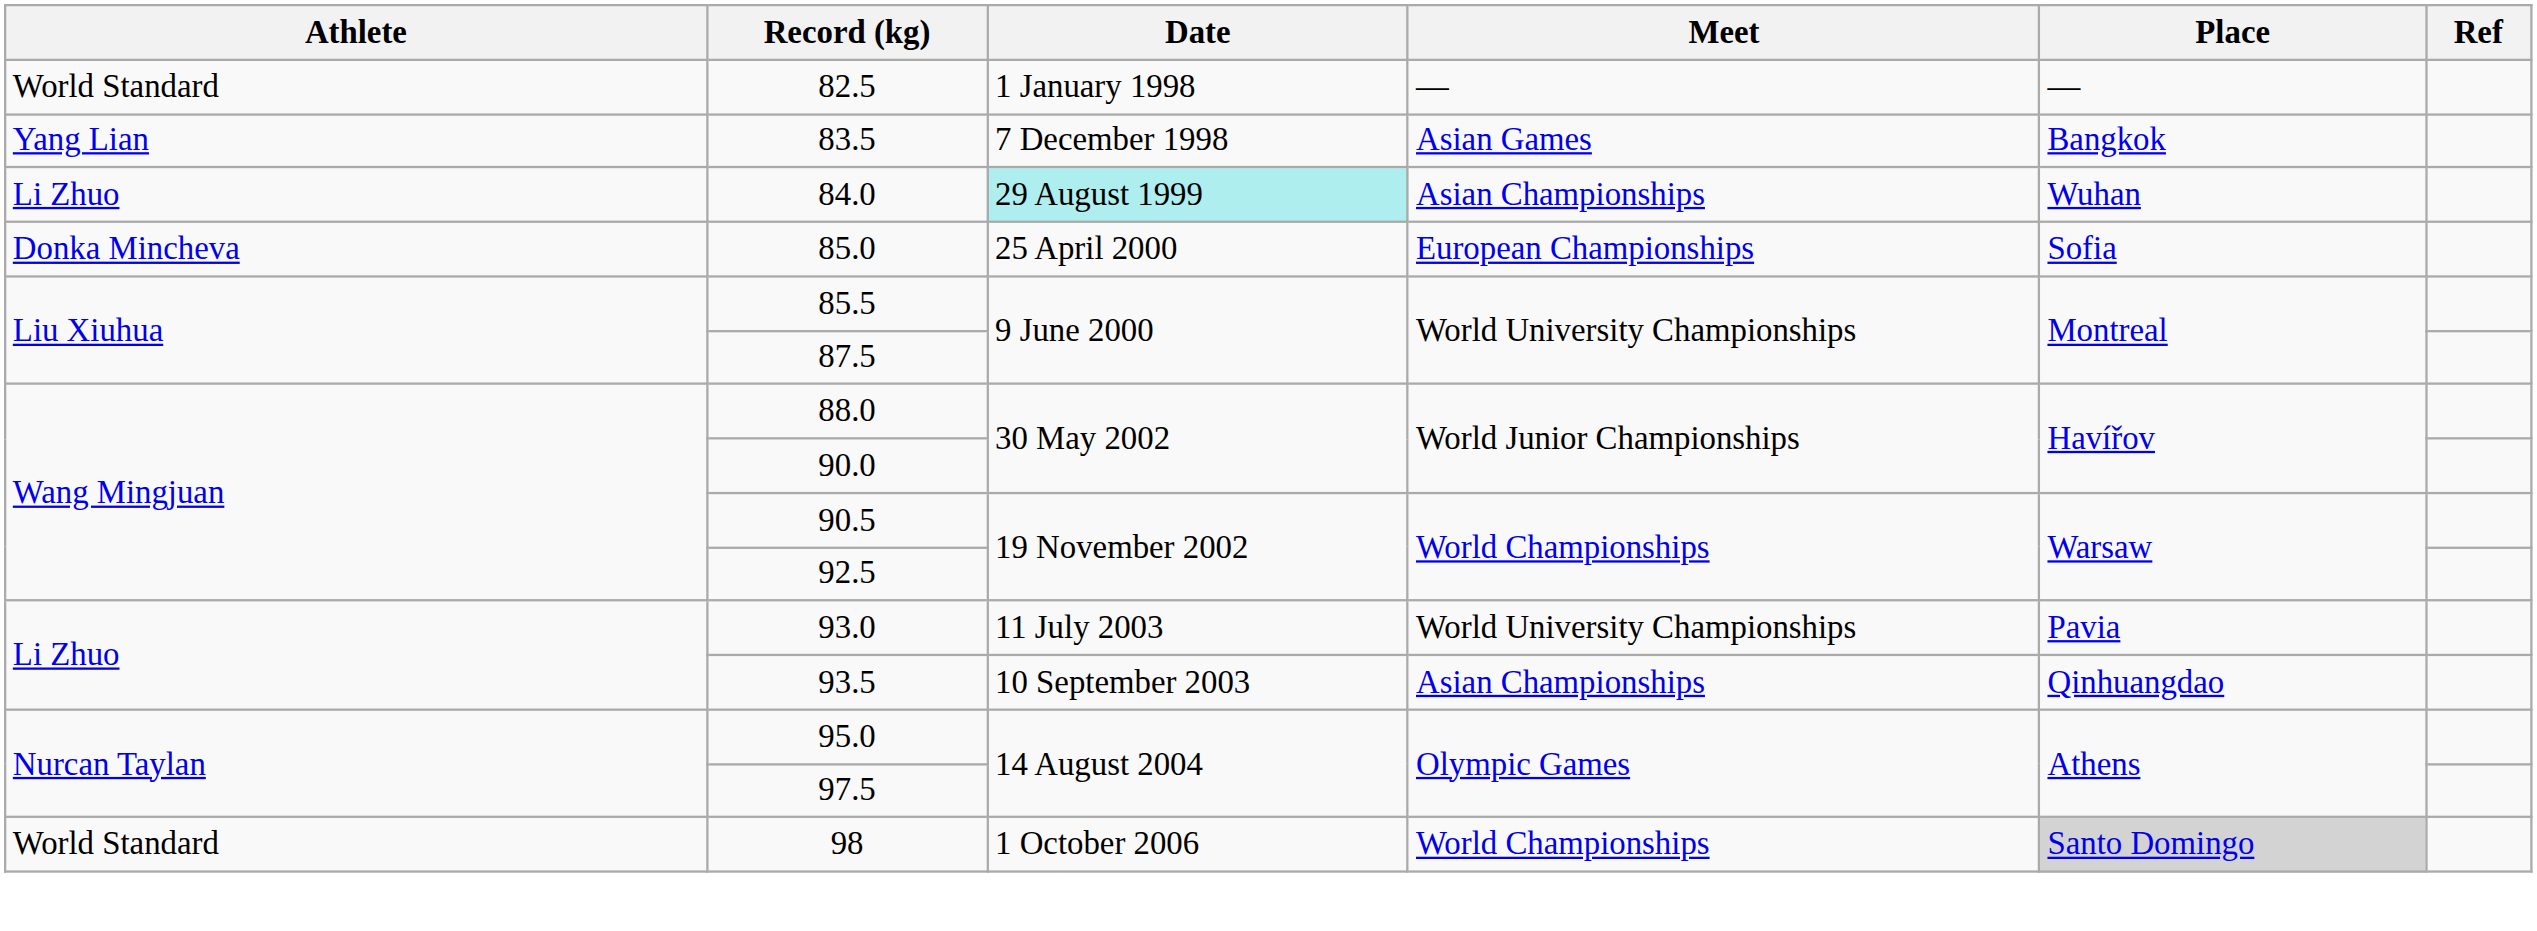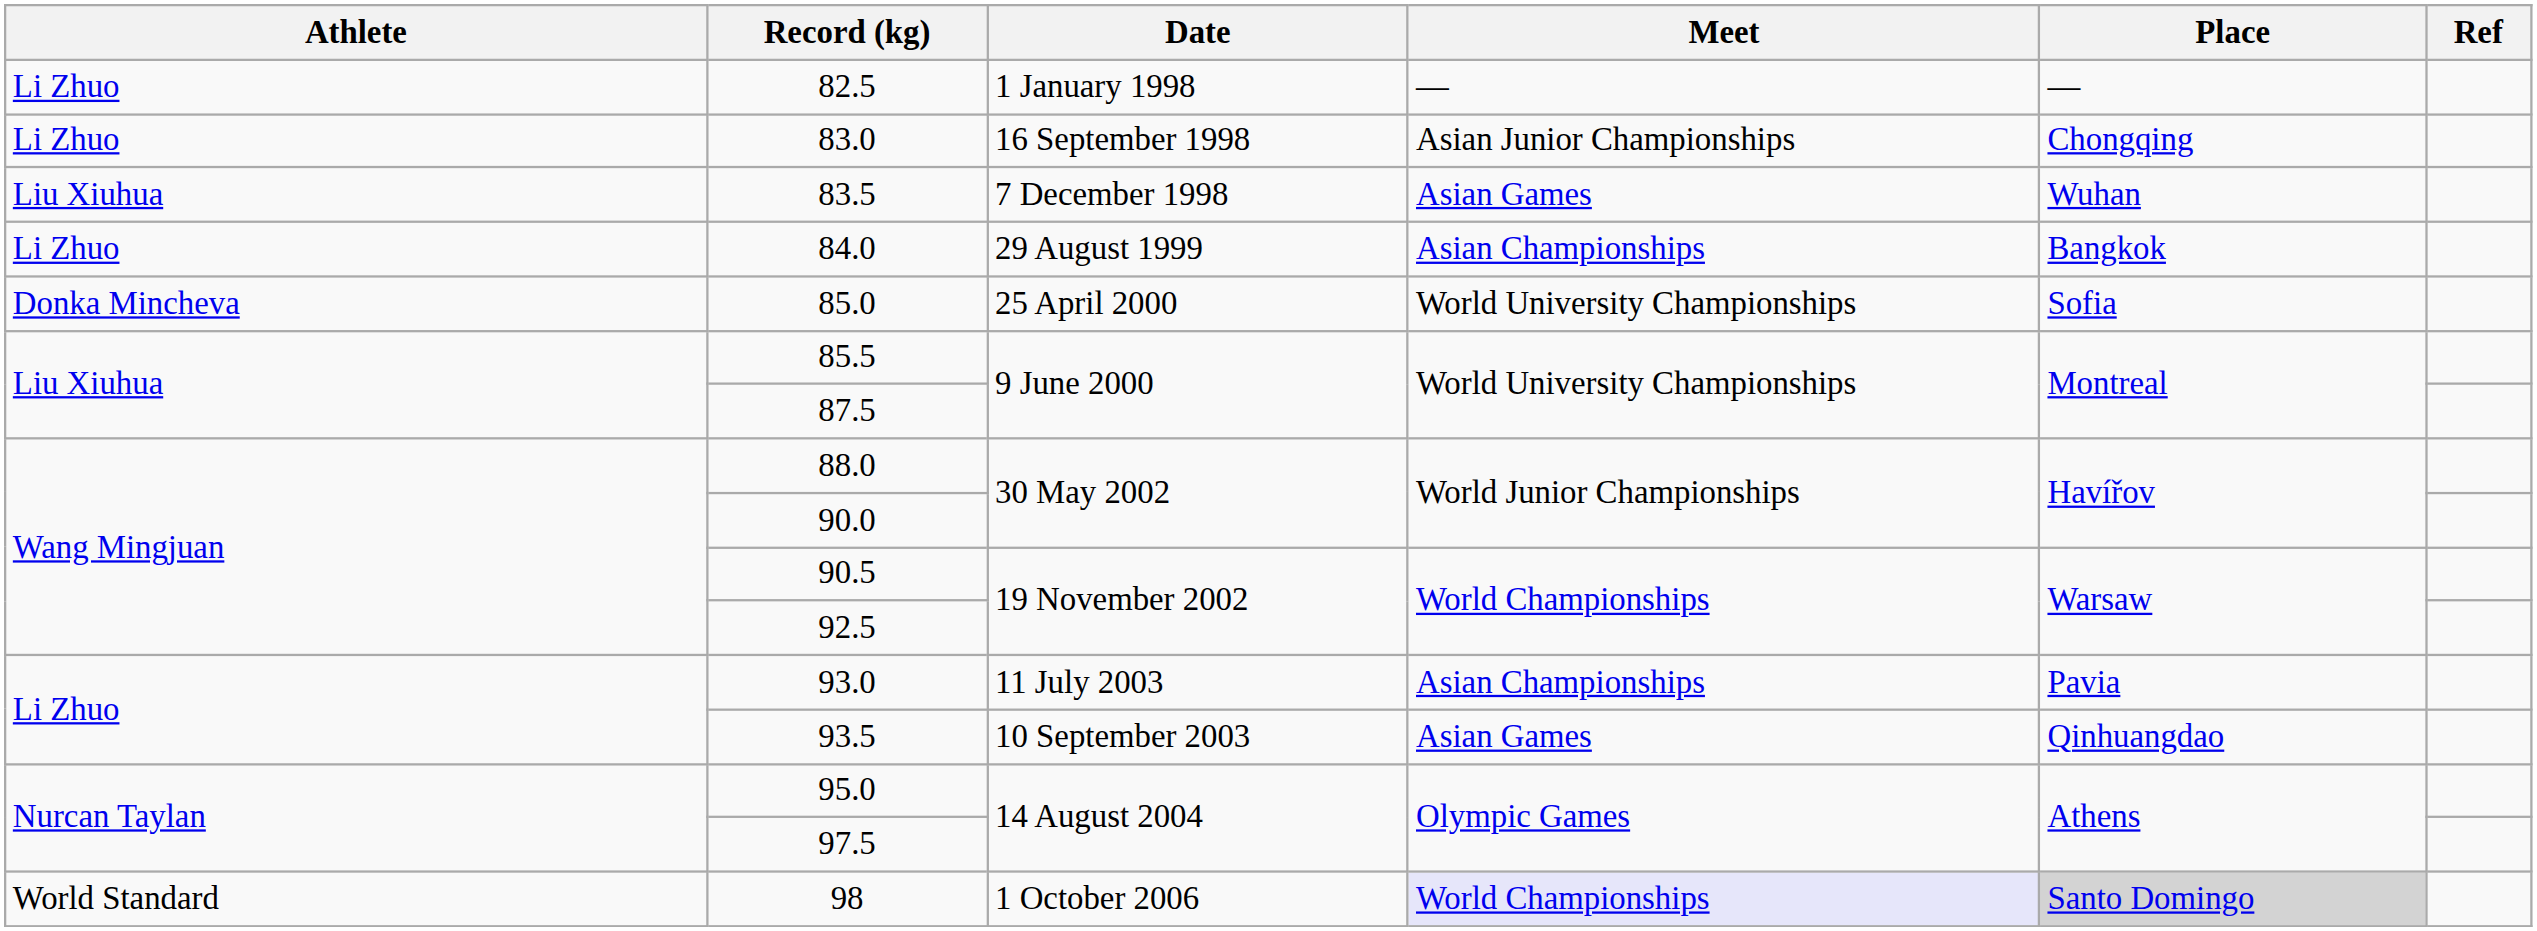 <table class="wikitable" style="font-size:90%; width: 70%;">
 <tr>
 <th width=20%>Athlete</th>
 <th width=8%>Record (kg)</th>
 <th width=12%>Date</th>
 <th width=18%>Meet</th>
 <th width=11%>Place</th>
 <th width=3%>Ref</th>
 </tr>
 <tr>
-<td>World Standard</td>
+<td> <a href='#'>Li Zhuo</a></td>
 <td align="center">82.5</td>
 <td>1 January 1998</td>
 <td>—</td>
 <td>—</td>
 <td></td>
 </tr>
 <tr>
-<td> <a href='#'>Yang Lian</a></td>
+<td> <a href='#'>Li Zhuo</a></td>
+<td align="center">83.0</td>
+<td>16 September 1998</td>
+<td>Asian Junior Championships</td>
+<td><a href='#'>Chongqing</a></td>
+<td></td>
+</tr>
+<tr>
+<td> <a href='#'>Liu Xiuhua</a></td>
 <td align="center">83.5</td>
 <td>7 December 1998</td>
 <td><a href='#'>Asian Games</a></td>
-<td><a href='#'>Bangkok</a></td>
+<td><a href='#'>Wuhan</a></td>
 <td></td>
 </tr>
 <tr>
 <td> <a href='#'>Li Zhuo</a></td>
 <td align="center">84.0</td>
-<td style="background: paleturquoise;">29 August 1999</td>
+<td>29 August 1999</td>
 <td><a href='#'>Asian Championships</a></td>
-<td><a href='#'>Wuhan</a></td>
+<td><a href='#'>Bangkok</a></td>
 <td></td>
 </tr>
 <tr>
 <td> <a href='#'>Donka Mincheva</a></td>
 <td align="center">85.0</td>
 <td>25 April 2000</td>
-<td><a href='#'>European Championships</a></td>
+<td>World University Championships</td>
 <td><a href='#'>Sofia</a></td>
 <td></td>
 </tr>
 <tr>
 <td rowspan=2> <a href='#'>Liu Xiuhua</a></td>
 <td align="center">85.5</td>
 <td rowspan=2>9 June 2000</td>
 <td rowspan=2>World University Championships</td>
 <td rowspan=2><a href='#'>Montreal</a></td>
 <td></td>
 </tr>
 <tr>
 <td align="center">87.5</td>
 <td></td>
 </tr>
 <tr>
 <td rowspan=4> <a href='#'>Wang Mingjuan</a></td>
 <td align="center">88.0</td>
 <td rowspan=2>30 May 2002</td>
 <td rowspan=2>World Junior Championships</td>
 <td rowspan=2><a href='#'>Havířov</a></td>
 <td></td>
 </tr>
 <tr>
 <td align="center">90.0</td>
 <td></td>
 </tr>
 <tr>
 <td align="center">90.5</td>
 <td rowspan=2>19 November 2002</td>
 <td rowspan=2><a href='#'>World Championships</a></td>
 <td rowspan=2><a href='#'>Warsaw</a></td>
 <td></td>
 </tr>
 <tr>
 <td align="center">92.5</td>
 <td></td>
 </tr>
 <tr>
 <td rowspan=2> <a href='#'>Li Zhuo</a></td>
 <td align="center">93.0</td>
 <td>11 July 2003</td>
-<td>World University Championships</td>
+<td><a href='#'>Asian Championships</a></td>
 <td><a href='#'>Pavia</a></td>
 <td></td>
 </tr>
 <tr>
 <td align="center">93.5</td>
 <td>10 September 2003</td>
-<td><a href='#'>Asian Championships</a></td>
+<td><a href='#'>Asian Games</a></td>
 <td><a href='#'>Qinhuangdao</a></td>
 <td></td>
 </tr>
 <tr>
 <td rowspan=2> <a href='#'>Nurcan Taylan</a></td>
 <td align="center">95.0</td>
 <td rowspan=2>14 August 2004</td>
 <td rowspan=2><a href='#'>Olympic Games</a></td>
 <td rowspan=2><a href='#'>Athens</a></td>
 <td></td>
 </tr>
 <tr>
 <td align="center">97.5</td>
 <td></td>
 </tr>
 <tr>
 <td>World Standard</td>
 <td align="center">98</td>
 <td>1 October 2006</td>
-<td><a href='#'>World Championships</a></td>
+<td style="background: lavender;"><a href='#'>World Championships</a></td>
 <td style="background: lightgrey;"><a href='#'>Santo Domingo</a></td>
 <td></td>
 </tr>
 </table>
